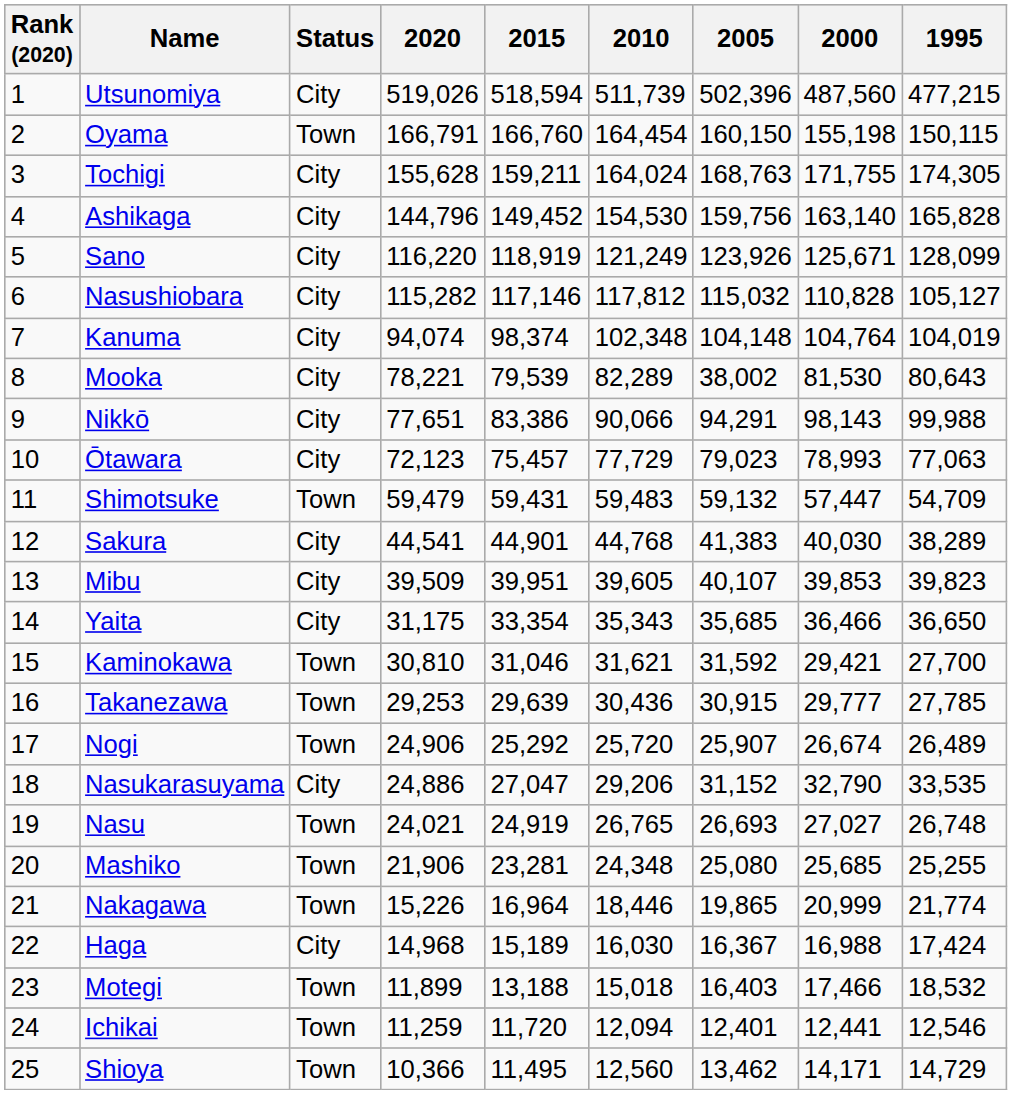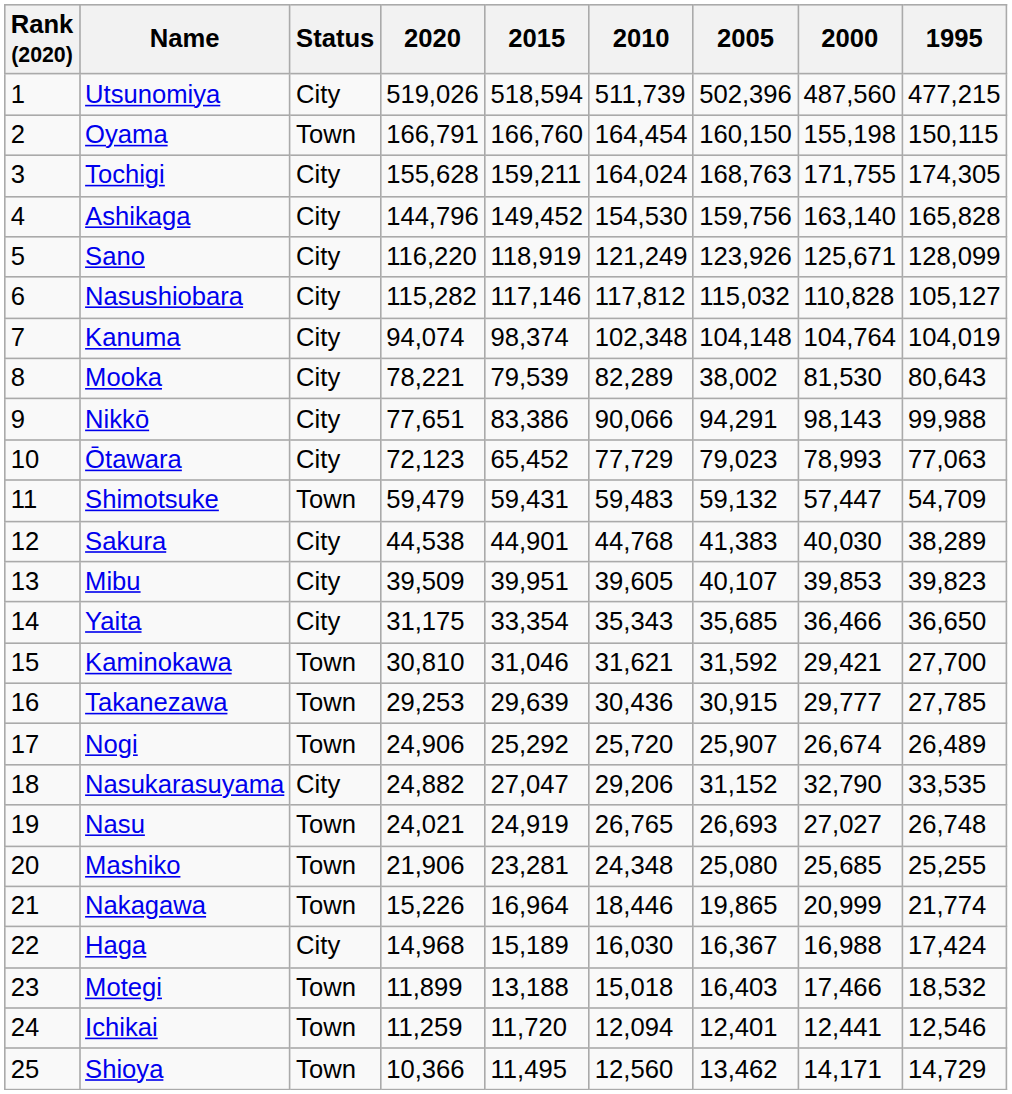 <table class="wikitable sortable">
 <tr>
 <th>Rank<br><small>(2020)</small></th>
 <th>Name</th>
 <th>Status</th>
 <th>2020</th>
 <th>2015</th>
 <th>2010</th>
 <th>2005</th>
 <th>2000</th>
 <th>1995</th>
 </tr>
 <tr>
 <td>1</td>
 <td><a href='#'>Utsunomiya</a></td>
 <td>City</td>
 <td>519,026</td>
 <td>518,594</td>
 <td>511,739</td>
 <td>502,396</td>
 <td>487,560</td>
 <td>477,215</td>
 </tr>
 <tr>
 <td>2</td>
 <td><a href='#'>Oyama</a></td>
 <td>Town</td>
 <td>166,791</td>
 <td>166,760</td>
 <td>164,454</td>
 <td>160,150</td>
 <td>155,198</td>
 <td>150,115</td>
 </tr>
 <tr>
 <td>3</td>
 <td><a href='#'>Tochigi</a></td>
 <td>City</td>
 <td>155,628</td>
 <td>159,211</td>
 <td>164,024</td>
 <td>168,763</td>
 <td>171,755</td>
 <td>174,305</td>
 </tr>
 <tr>
 <td>4</td>
 <td><a href='#'>Ashikaga</a></td>
 <td>City</td>
 <td>144,796</td>
 <td>149,452</td>
 <td>154,530</td>
 <td>159,756</td>
 <td>163,140</td>
 <td>165,828</td>
 </tr>
 <tr>
 <td>5</td>
 <td><a href='#'>Sano</a></td>
 <td>City</td>
 <td>116,220</td>
 <td>118,919</td>
 <td>121,249</td>
 <td>123,926</td>
 <td>125,671</td>
 <td>128,099</td>
 </tr>
 <tr>
 <td>6</td>
 <td><a href='#'>Nasushiobara</a></td>
 <td>City</td>
 <td>115,282</td>
 <td>117,146</td>
 <td>117,812</td>
 <td>115,032</td>
 <td>110,828</td>
 <td>105,127</td>
 </tr>
 <tr>
 <td>7</td>
 <td><a href='#'>Kanuma</a></td>
 <td>City</td>
 <td>94,074</td>
 <td>98,374</td>
 <td>102,348</td>
 <td>104,148</td>
 <td>104,764</td>
 <td>104,019</td>
 </tr>
 <tr>
 <td>8</td>
 <td><a href='#'>Mooka</a></td>
 <td>City</td>
 <td>78,221</td>
 <td>79,539</td>
 <td>82,289</td>
 <td>38,002</td>
 <td>81,530</td>
 <td>80,643</td>
 </tr>
 <tr>
 <td>9</td>
 <td><a href='#'>Nikkō</a></td>
 <td>City</td>
 <td>77,651</td>
 <td>83,386</td>
 <td>90,066</td>
 <td>94,291</td>
 <td>98,143</td>
 <td>99,988</td>
 </tr>
 <tr>
 <td>10</td>
 <td><a href='#'>Ōtawara</a></td>
 <td>City</td>
 <td>72,123</td>
-<td>75,457</td>
+<td>65,452</td>
 <td>77,729</td>
 <td>79,023</td>
 <td>78,993</td>
 <td>77,063</td>
 </tr>
 <tr>
 <td>11</td>
 <td><a href='#'>Shimotsuke</a></td>
 <td>Town</td>
 <td>59,479</td>
 <td>59,431</td>
 <td>59,483</td>
 <td>59,132</td>
 <td>57,447</td>
 <td>54,709</td>
 </tr>
 <tr>
 <td>12</td>
 <td><a href='#'>Sakura</a></td>
 <td>City</td>
-<td>44,541</td>
+<td>44,538</td>
 <td>44,901</td>
 <td>44,768</td>
 <td>41,383</td>
 <td>40,030</td>
 <td>38,289</td>
 </tr>
 <tr>
 <td>13</td>
 <td><a href='#'>Mibu</a></td>
 <td>City</td>
 <td>39,509</td>
 <td>39,951</td>
 <td>39,605</td>
 <td>40,107</td>
 <td>39,853</td>
 <td>39,823</td>
 </tr>
 <tr>
 <td>14</td>
 <td><a href='#'>Yaita</a></td>
 <td>City</td>
 <td>31,175</td>
 <td>33,354</td>
 <td>35,343</td>
 <td>35,685</td>
 <td>36,466</td>
 <td>36,650</td>
 </tr>
 <tr>
 <td>15</td>
 <td><a href='#'>Kaminokawa</a></td>
 <td>Town</td>
 <td>30,810</td>
 <td>31,046</td>
 <td>31,621</td>
 <td>31,592</td>
 <td>29,421</td>
 <td>27,700</td>
 </tr>
 <tr>
 <td>16</td>
 <td><a href='#'>Takanezawa</a></td>
 <td>Town</td>
 <td>29,253</td>
 <td>29,639</td>
 <td>30,436</td>
 <td>30,915</td>
 <td>29,777</td>
 <td>27,785</td>
 </tr>
 <tr>
 <td>17</td>
 <td><a href='#'>Nogi</a></td>
 <td>Town</td>
 <td>24,906</td>
 <td>25,292</td>
 <td>25,720</td>
 <td>25,907</td>
 <td>26,674</td>
 <td>26,489</td>
 </tr>
 <tr>
 <td>18</td>
 <td><a href='#'>Nasukarasuyama</a></td>
 <td>City</td>
-<td>24,886</td>
+<td>24,882</td>
 <td>27,047</td>
 <td>29,206</td>
 <td>31,152</td>
 <td>32,790</td>
 <td>33,535</td>
 </tr>
 <tr>
 <td>19</td>
 <td><a href='#'>Nasu</a></td>
 <td>Town</td>
 <td>24,021</td>
 <td>24,919</td>
 <td>26,765</td>
 <td>26,693</td>
 <td>27,027</td>
 <td>26,748</td>
 </tr>
 <tr>
 <td>20</td>
 <td><a href='#'>Mashiko</a></td>
 <td>Town</td>
 <td>21,906</td>
 <td>23,281</td>
 <td>24,348</td>
 <td>25,080</td>
 <td>25,685</td>
 <td>25,255</td>
 </tr>
 <tr>
 <td>21</td>
 <td><a href='#'>Nakagawa</a></td>
 <td>Town</td>
 <td>15,226</td>
 <td>16,964</td>
 <td>18,446</td>
 <td>19,865</td>
 <td>20,999</td>
 <td>21,774</td>
 </tr>
 <tr>
 <td>22</td>
 <td><a href='#'>Haga</a></td>
 <td>City</td>
 <td>14,968</td>
 <td>15,189</td>
 <td>16,030</td>
 <td>16,367</td>
 <td>16,988</td>
 <td>17,424</td>
 </tr>
 <tr>
 <td>23</td>
 <td><a href='#'>Motegi</a></td>
 <td>Town</td>
 <td>11,899</td>
 <td>13,188</td>
 <td>15,018</td>
 <td>16,403</td>
 <td>17,466</td>
 <td>18,532</td>
 </tr>
 <tr>
 <td>24</td>
 <td><a href='#'>Ichikai</a></td>
 <td>Town</td>
 <td>11,259</td>
 <td>11,720</td>
 <td>12,094</td>
 <td>12,401</td>
 <td>12,441</td>
 <td>12,546</td>
 </tr>
 <tr>
 <td>25</td>
 <td><a href='#'>Shioya</a></td>
 <td>Town</td>
 <td>10,366</td>
 <td>11,495</td>
 <td>12,560</td>
 <td>13,462</td>
 <td>14,171</td>
 <td>14,729</td>
 </tr>
 </table>
